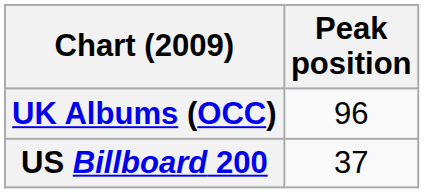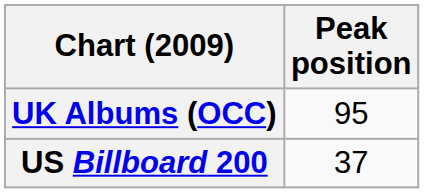 <table class="wikitable plainrowheaders">
 <tr>
 <th scope="col">Chart (2009)</th>
 <th scope="col">Peak<br>position</th>
 </tr>
 <tr>
 <th scope="row"><a href='#'>UK Albums</a> (<a href='#'>OCC</a>)</th>
-<td align="center">96</td>
+<td align="center">95</td>
 </tr>
 <tr>
 <th scope="row">US <a href='#'><em>Billboard</em> 200</a></th>
 <td align="center">37</td>
 </tr>
 </table>
